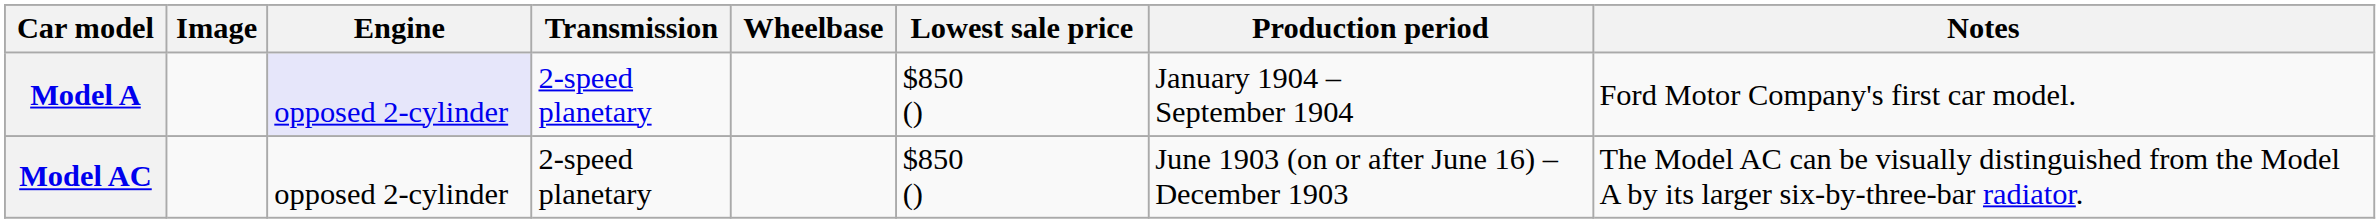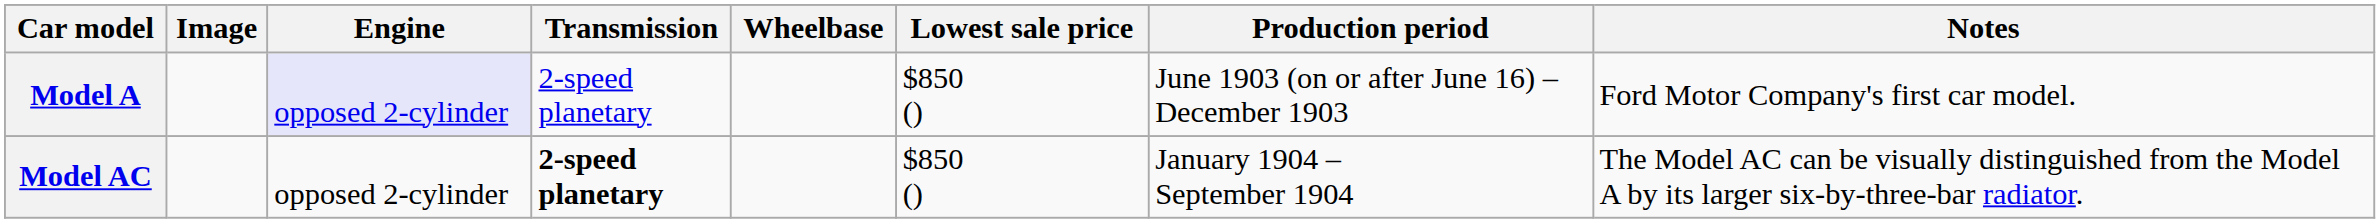 <table Class="wikitable plainrowheaders">
 <tr>
 <th scope="col">Car model</th>
 <th scope="col">Image</th>
 <th scope="col">Engine</th>
 <th scope="col">Transmission</th>
 <th scope="col">Wheelbase</th>
 <th scope="col">Lowest sale price</th>
 <th scope="col">Production period</th>
 <th scope="col" style="width:33%;">Notes</th>
 </tr>
 <tr>
 <th scope="row"><a href='#'>Model A</a></th>
 <td></td>
 <td style="background: lavender;"><br><a href='#'>opposed 2-cylinder</a></td>
 <td><a href='#'>2-speed<br>planetary</a></td>
 <td></td>
 <td>$850<br>()</td>
-<td>January 1904 –<br>September 1904</td>
+<td>June 1903 (on or after June 16) –<br>December 1903</td>
 <td>Ford Motor Company's first car model.</td>
 </tr>
 <tr>
 <th scope="row"><a href='#'>Model AC</a></th>
 <td></td>
 <td><br>opposed 2-cylinder</td>
-<td>2-speed<br>planetary</td>
+<td><strong>2-speed<br>planetary</strong></td>
 <td></td>
 <td>$850<br>()</td>
-<td>June 1903 (on or after June 16) –<br>December 1903</td>
+<td>January 1904 –<br>September 1904</td>
 <td>The Model AC can be visually distinguished from the Model A by its larger six-by-three-bar <a href='#'>radiator</a>.</td>
 </tr>
 </table>
